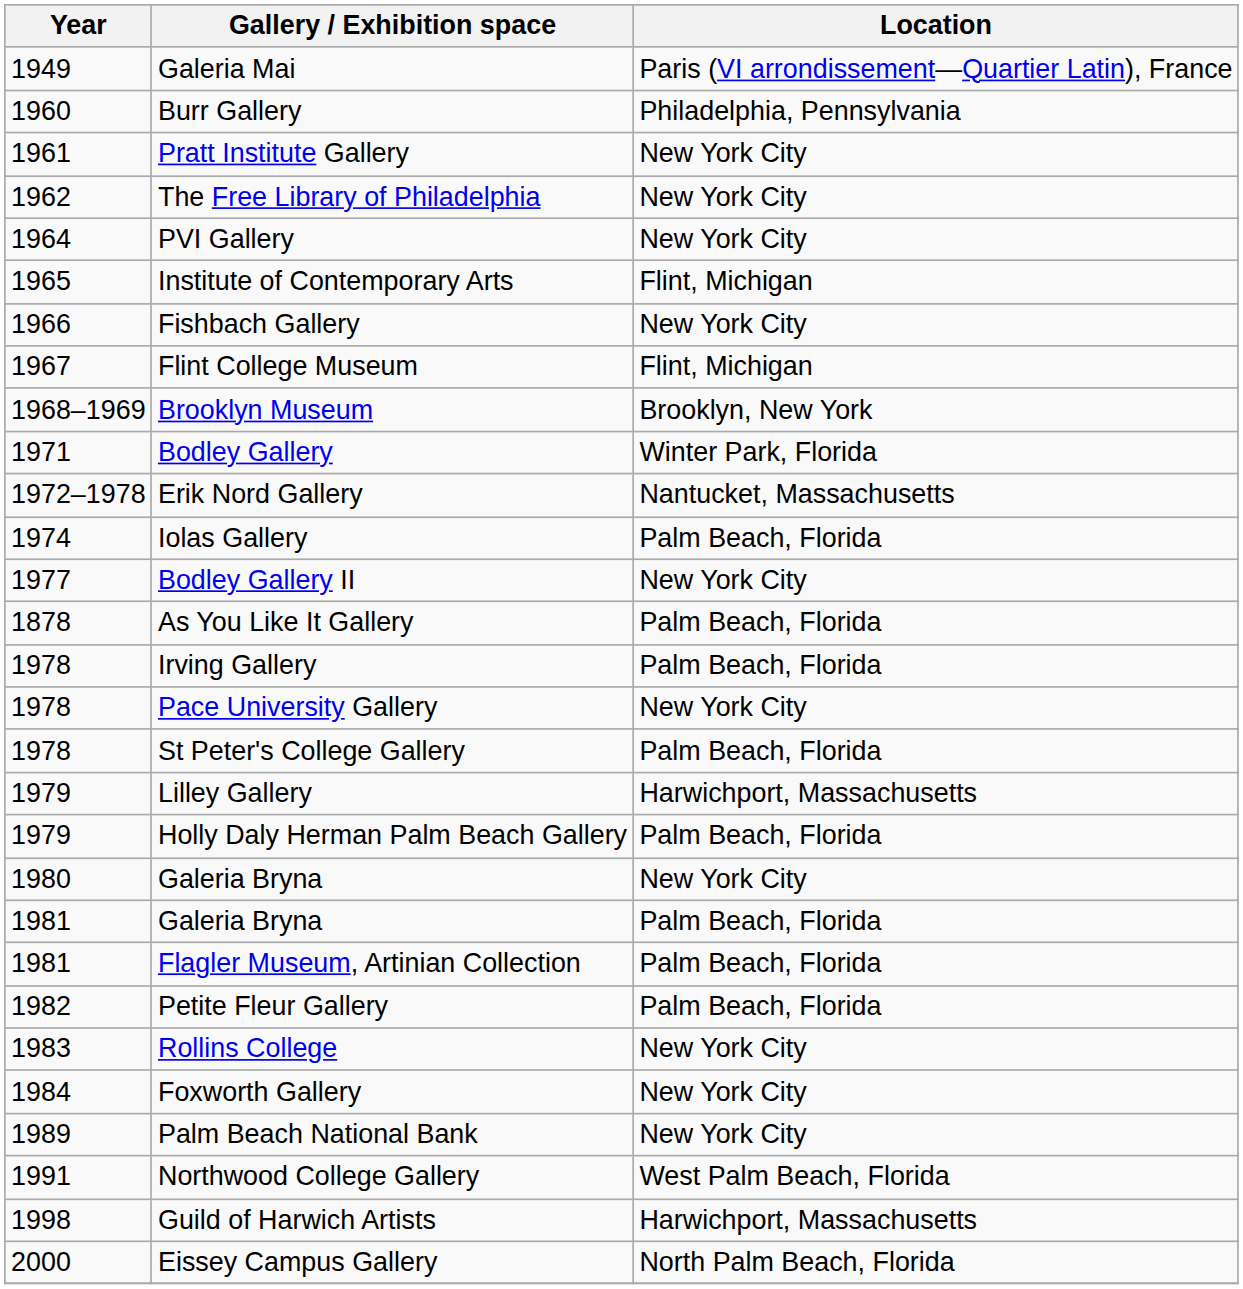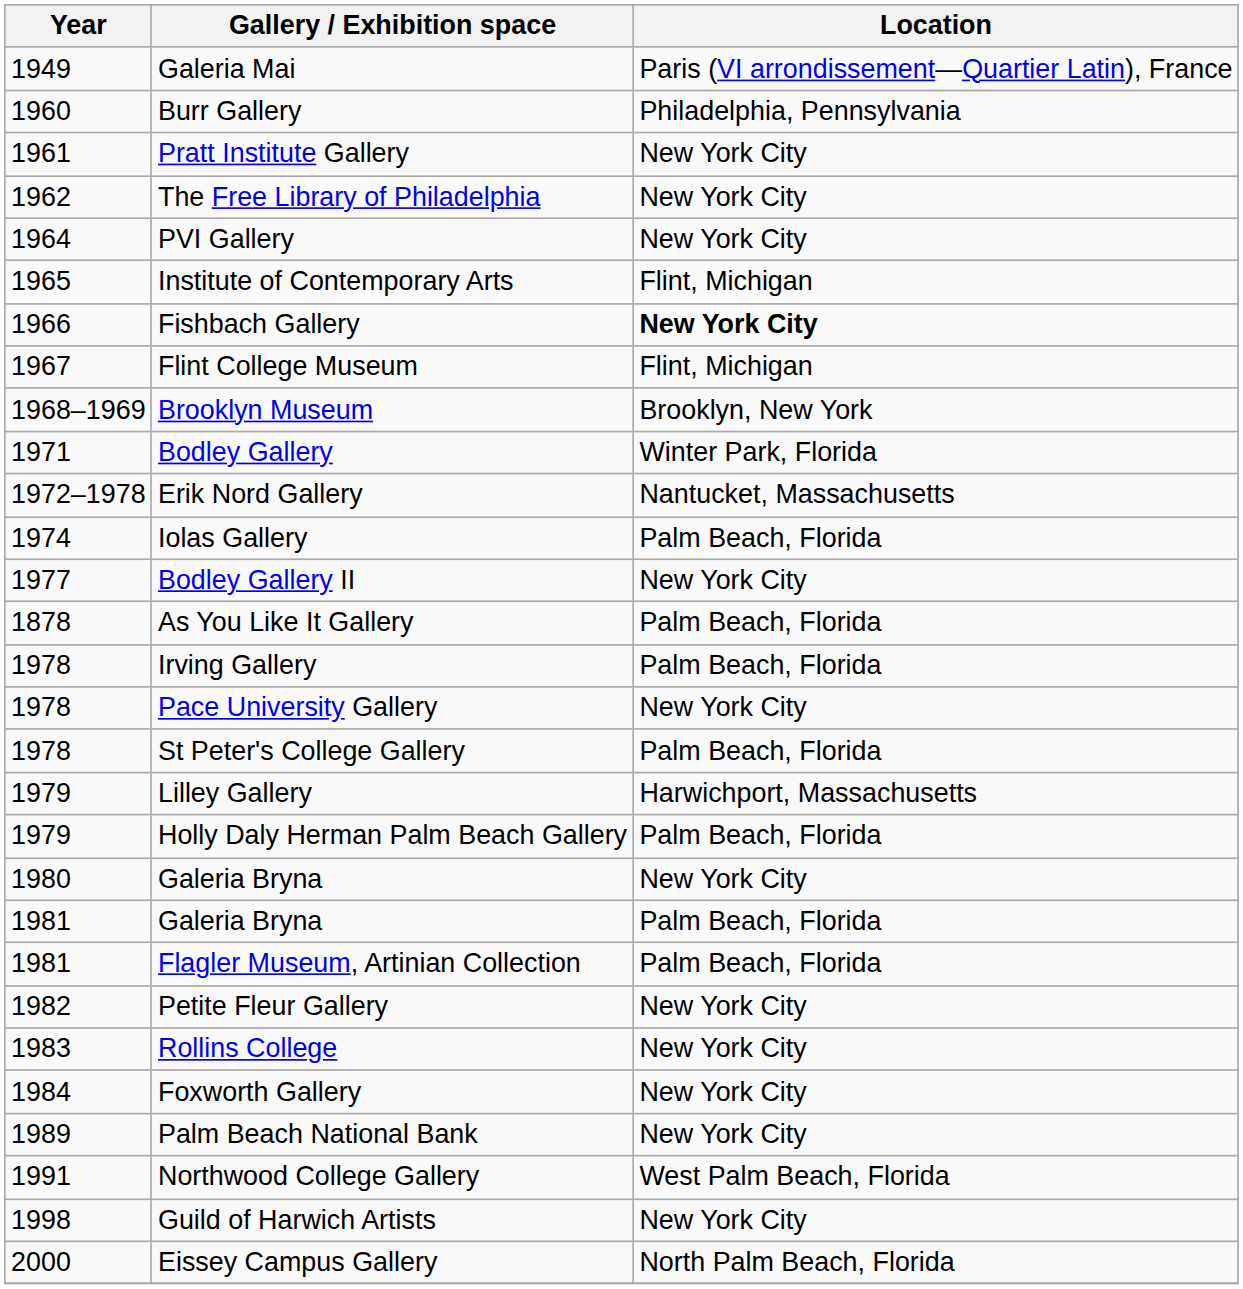 <table class="wikitable">
 <tr>
 <th>Year</th>
 <th>Gallery / Exhibition space</th>
 <th>Location</th>
 </tr>
 <tr>
 <td>1949</td>
 <td>Galeria Mai</td>
 <td>Paris (<a href='#'>VI arrondissement</a>—<a href='#'>Quartier Latin</a>), France</td>
 </tr>
 <tr>
 <td>1960</td>
 <td>Burr Gallery</td>
 <td>Philadelphia, Pennsylvania</td>
 </tr>
 <tr>
 <td>1961</td>
 <td><a href='#'>Pratt Institute</a> Gallery</td>
 <td>New York City</td>
 </tr>
 <tr>
 <td>1962</td>
 <td>The <a href='#'>Free Library of Philadelphia</a></td>
 <td>New York City</td>
 </tr>
 <tr>
 <td>1964</td>
 <td>PVI Gallery</td>
 <td>New York City</td>
 </tr>
 <tr>
 <td>1965</td>
 <td>Institute of Contemporary Arts</td>
 <td>Flint, Michigan</td>
 </tr>
 <tr>
 <td>1966</td>
 <td>Fishbach Gallery</td>
-<td>New York City</td>
+<td><strong>New York City</strong></td>
 </tr>
 <tr>
 <td>1967</td>
 <td>Flint College Museum</td>
 <td>Flint, Michigan</td>
 </tr>
 <tr>
 <td>1968–1969</td>
 <td><a href='#'>Brooklyn Museum</a></td>
 <td>Brooklyn, New York</td>
 </tr>
 <tr>
 <td>1971</td>
 <td><a href='#'>Bodley Gallery</a></td>
 <td>Winter Park, Florida</td>
 </tr>
 <tr>
 <td>1972–1978</td>
 <td>Erik Nord Gallery</td>
 <td>Nantucket, Massachusetts</td>
 </tr>
 <tr>
 <td>1974</td>
 <td>Iolas Gallery</td>
 <td>Palm Beach, Florida</td>
 </tr>
 <tr>
 <td>1977</td>
 <td><a href='#'>Bodley Gallery</a> II</td>
 <td>New York City</td>
 </tr>
 <tr>
 <td>1878</td>
 <td>As You Like It Gallery</td>
 <td>Palm Beach, Florida</td>
 </tr>
 <tr>
 <td>1978</td>
 <td>Irving Gallery</td>
 <td>Palm Beach, Florida</td>
 </tr>
 <tr>
 <td>1978</td>
 <td><a href='#'>Pace University</a> Gallery</td>
 <td>New York City</td>
 </tr>
 <tr>
 <td>1978</td>
 <td>St Peter's College Gallery</td>
 <td>Palm Beach, Florida</td>
 </tr>
 <tr>
 <td>1979</td>
 <td>Lilley Gallery</td>
 <td>Harwichport, Massachusetts</td>
 </tr>
 <tr>
 <td>1979</td>
 <td>Holly Daly Herman Palm Beach Gallery</td>
 <td>Palm Beach, Florida</td>
 </tr>
 <tr>
 <td>1980</td>
 <td>Galeria Bryna</td>
 <td>New York City</td>
 </tr>
 <tr>
 <td>1981</td>
 <td>Galeria Bryna</td>
 <td>Palm Beach, Florida</td>
 </tr>
 <tr>
 <td>1981</td>
 <td><a href='#'>Flagler Museum</a>, Artinian Collection</td>
 <td>Palm Beach, Florida</td>
 </tr>
 <tr>
 <td>1982</td>
 <td>Petite Fleur Gallery</td>
-<td>Palm Beach, Florida</td>
+<td>New York City</td>
 </tr>
 <tr>
 <td>1983</td>
 <td><a href='#'>Rollins College</a></td>
 <td>New York City</td>
 </tr>
 <tr>
 <td>1984</td>
 <td>Foxworth Gallery</td>
 <td>New York City</td>
 </tr>
 <tr>
 <td>1989</td>
 <td>Palm Beach National Bank</td>
 <td>New York City</td>
 </tr>
 <tr>
 <td>1991</td>
 <td>Northwood College Gallery</td>
 <td>West Palm Beach, Florida</td>
 </tr>
 <tr>
 <td>1998</td>
 <td>Guild of Harwich Artists</td>
-<td>Harwichport, Massachusetts</td>
+<td>New York City</td>
 </tr>
 <tr>
 <td>2000</td>
 <td>Eissey Campus Gallery</td>
 <td>North Palm Beach, Florida</td>
 </tr>
 <tr>
 </tr>
 </table>
